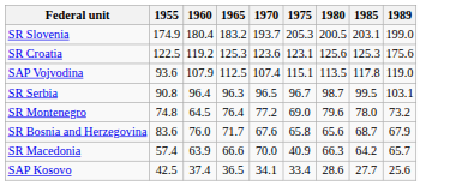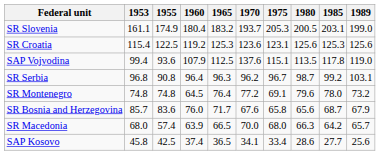 <table class="wikitable sortable" style="text-align: center;">
 <tr>
 <th class="unsortable">Federal unit</th>
+<th>1953</th>
 <th>1955</th>
 <th>1960</th>
 <th>1965</th>
 <th>1970</th>
 <th>1975</th>
 <th>1980</th>
 <th>1985</th>
 <th>1989</th>
 </tr>
 <tr>
 <td align="left"><a href='#'>SR Slovenia</a></td>
+<td>161.1</td>
 <td>174.9</td>
 <td>180.4</td>
 <td>183.2</td>
 <td>193.7</td>
 <td>205.3</td>
 <td>200.5</td>
 <td>203.1</td>
 <td>199.0</td>
 </tr>
 <tr>
 <td align="left"><a href='#'>SR Croatia</a></td>
+<td>115.4</td>
 <td>122.5</td>
 <td>119.2</td>
 <td>125.3</td>
 <td>123.6</td>
 <td>123.1</td>
 <td>125.6</td>
 <td>125.3</td>
-<td>175.6</td>
+<td>125.6</td>
 </tr>
 <tr>
 <td align="left"><a href='#'>SAP Vojvodina</a></td>
+<td>99.4</td>
 <td>93.6</td>
 <td>107.9</td>
 <td>112.5</td>
-<td>107.4</td>
+<td>137.6</td>
 <td>115.1</td>
 <td>113.5</td>
 <td>117.8</td>
 <td>119.0</td>
 </tr>
 <tr>
 <td align="left"><a href='#'>SR Serbia</a></td>
+<td>96.8</td>
 <td>90.8</td>
 <td>96.4</td>
 <td>96.3</td>
-<td>96.5</td>
+<td>96.2</td>
 <td>96.7</td>
 <td>98.7</td>
-<td>99.5</td>
+<td>99.2</td>
 <td>103.1</td>
 </tr>
 <tr>
 <td align="left"><a href='#'>SR Montenegro</a></td>
 <td>74.8</td>
+<td>74.8</td>
 <td>64.5</td>
 <td>76.4</td>
 <td>77.2</td>
-<td>69.0</td>
+<td>69.1</td>
 <td>79.6</td>
 <td>78.0</td>
 <td>73.2</td>
 </tr>
 <tr>
 <td align="left"><a href='#'>SR Bosnia and Herzegovina</a></td>
+<td>85.7</td>
 <td>83.6</td>
 <td>76.0</td>
 <td>71.7</td>
 <td>67.6</td>
 <td>65.8</td>
 <td>65.6</td>
 <td>68.7</td>
 <td>67.9</td>
 </tr>
 <tr>
 <td align="left"><a href='#'>SR Macedonia</a></td>
+<td>68.0</td>
 <td>57.4</td>
 <td>63.9</td>
-<td>66.6</td>
+<td>66.5</td>
 <td>70.0</td>
-<td>40.9</td>
+<td>68.0</td>
 <td>66.3</td>
 <td>64.2</td>
 <td>65.7</td>
 </tr>
 <tr>
 <td align="left"><a href='#'>SAP Kosovo</a></td>
+<td>45.8</td>
 <td>42.5</td>
 <td>37.4</td>
 <td>36.5</td>
 <td>34.1</td>
 <td>33.4</td>
 <td>28.6</td>
 <td>27.7</td>
 <td>25.6</td>
 </tr>
 </table>
